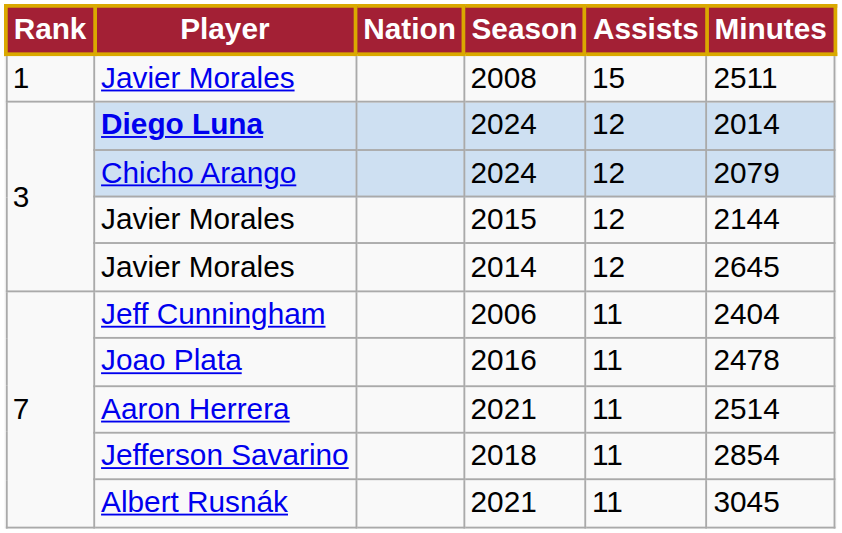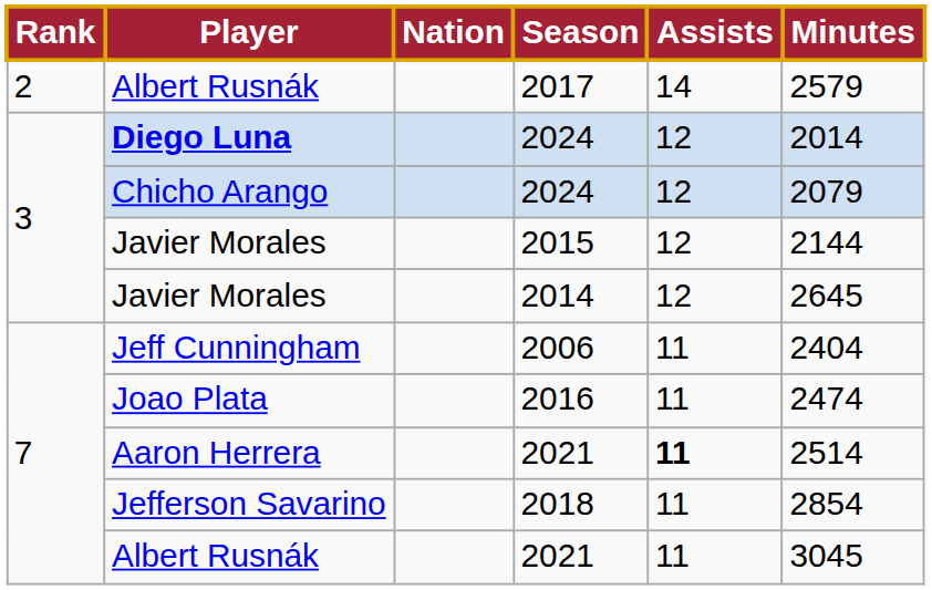 <table class="wikitable">
 <tr>
 </tr>
 <tr>
 <th style="background:#A32035; color:#FFF; border:2px solid #DAA900;" scope="col">Rank</th>
 <th style="background:#A32035; color:#FFF; border:2px solid #DAA900;" scope="col">Player</th>
 <th style="background:#A32035; color:#FFF; border:2px solid #DAA900;" scope="col">Nation</th>
 <th style="background:#A32035; color:#FFF; border:2px solid #DAA900;" scope="col">Season</th>
 <th style="background:#A32035; color:#FFF; border:2px solid #DAA900;" scope="col">Assists</th>
 <th style="background:#A32035; color:#FFF; border:2px solid #DAA900;" scope="col">Minutes</th>
 </tr>
 <tr>
-<td>1</td>
-<td><a href='#'>Javier Morales</a></td>
+<td>2</td>
+<td><a href='#'>Albert Rusnák</a></td>
 <td></td>
-<td>2008</td>
-<td>15</td>
-<td>2511</td>
+<td>2017</td>
+<td>14</td>
+<td>2579</td>
 </tr>
 <tr>
 <td rowspan="4">3</td>
 <td style="background: #CEE0F2"><strong><a href='#'>Diego Luna</a></strong></td>
 <td style="background: #CEE0F2"></td>
 <td style="background: #CEE0F2">2024</td>
 <td style="background: #CEE0F2">12</td>
 <td style="background: #CEE0F2">2014</td>
 </tr>
 <tr>
 <td style="background: #CEE0F2"><a href='#'>Chicho Arango</a></td>
 <td style="background: #CEE0F2"></td>
 <td style="background: #CEE0F2">2024</td>
 <td style="background: #CEE0F2">12</td>
 <td style="background: #CEE0F2">2079</td>
 </tr>
 <tr>
 <td>Javier Morales</td>
 <td></td>
 <td>2015</td>
 <td>12</td>
 <td>2144</td>
 </tr>
 <tr>
 <td>Javier Morales</td>
 <td></td>
 <td>2014</td>
 <td>12</td>
 <td>2645</td>
 </tr>
 <tr>
 <td rowspan="5">7</td>
 <td><a href='#'>Jeff Cunningham</a></td>
 <td></td>
 <td>2006</td>
 <td>11</td>
 <td>2404</td>
 </tr>
 <tr>
 <td><a href='#'>Joao Plata</a></td>
 <td></td>
 <td>2016</td>
 <td>11</td>
-<td>2478</td>
+<td>2474</td>
 </tr>
 <tr>
 <td><a href='#'>Aaron Herrera</a></td>
 <td></td>
 <td>2021</td>
-<td>11</td>
+<td><strong>11</strong></td>
 <td>2514</td>
 </tr>
 <tr>
 <td><a href='#'>Jefferson Savarino</a></td>
 <td></td>
 <td>2018</td>
 <td>11</td>
 <td>2854</td>
 </tr>
 <tr>
 <td><a href='#'>Albert Rusnák</a></td>
 <td></td>
 <td>2021</td>
 <td>11</td>
 <td>3045</td>
 </tr>
 </table>
